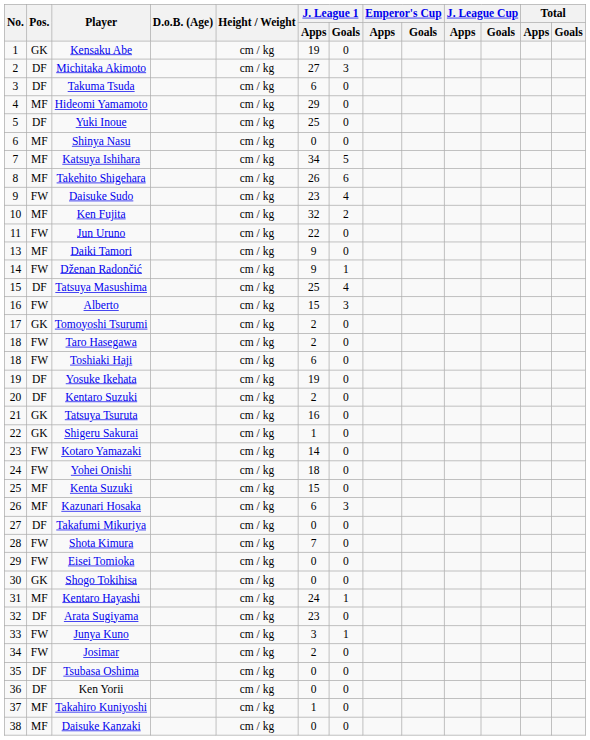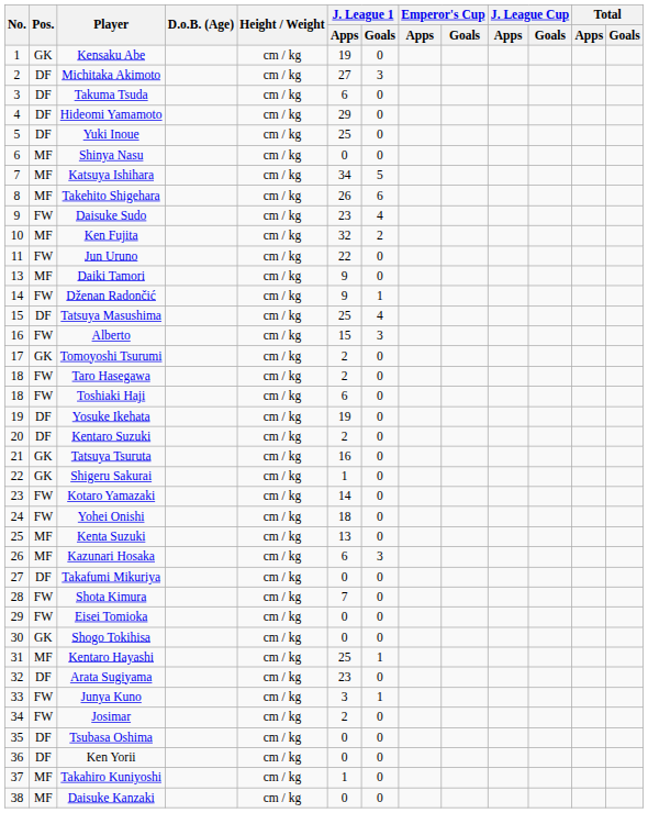 <table class="wikitable" style="text-align:center;">
 <tr>
 <th rowspan="2">No.</th>
 <th rowspan="2">Pos.</th>
 <th rowspan="2">Player</th>
 <th rowspan="2">D.o.B. (Age)</th>
 <th rowspan="2">Height / Weight</th>
 <th colspan="2"><a href='#'>J. League 1</a></th>
 <th colspan="2"><a href='#'>Emperor's Cup</a></th>
 <th colspan="2"><a href='#'>J. League Cup</a></th>
 <th colspan="2">Total</th>
 </tr>
 <tr>
 <th>Apps</th>
 <th>Goals</th>
 <th>Apps</th>
 <th>Goals</th>
 <th>Apps</th>
 <th>Goals</th>
 <th>Apps</th>
 <th>Goals</th>
 </tr>
 <tr>
 <td>1</td>
 <td>GK</td>
 <td><a href='#'>Kensaku Abe</a></td>
 <td></td>
 <td>cm / kg</td>
 <td>19</td>
 <td>0</td>
 <td></td>
 <td></td>
 <td></td>
 <td></td>
 <td></td>
 <td></td>
 </tr>
 <tr>
 <td>2</td>
 <td>DF</td>
 <td><a href='#'>Michitaka Akimoto</a></td>
 <td></td>
 <td>cm / kg</td>
 <td>27</td>
 <td>3</td>
 <td></td>
 <td></td>
 <td></td>
 <td></td>
 <td></td>
 <td></td>
 </tr>
 <tr>
 <td>3</td>
 <td>DF</td>
 <td><a href='#'>Takuma Tsuda</a></td>
 <td></td>
 <td>cm / kg</td>
 <td>6</td>
 <td>0</td>
 <td></td>
 <td></td>
 <td></td>
 <td></td>
 <td></td>
 <td></td>
 </tr>
 <tr>
 <td>4</td>
-<td>MF</td>
+<td>DF</td>
 <td><a href='#'>Hideomi Yamamoto</a></td>
 <td></td>
 <td>cm / kg</td>
 <td>29</td>
 <td>0</td>
 <td></td>
 <td></td>
 <td></td>
 <td></td>
 <td></td>
 <td></td>
 </tr>
 <tr>
 <td>5</td>
 <td>DF</td>
 <td><a href='#'>Yuki Inoue</a></td>
 <td></td>
 <td>cm / kg</td>
 <td>25</td>
 <td>0</td>
 <td></td>
 <td></td>
 <td></td>
 <td></td>
 <td></td>
 <td></td>
 </tr>
 <tr>
 <td>6</td>
 <td>MF</td>
 <td><a href='#'>Shinya Nasu</a></td>
 <td></td>
 <td>cm / kg</td>
 <td>0</td>
 <td>0</td>
 <td></td>
 <td></td>
 <td></td>
 <td></td>
 <td></td>
 <td></td>
 </tr>
 <tr>
 <td>7</td>
 <td>MF</td>
 <td><a href='#'>Katsuya Ishihara</a></td>
 <td></td>
 <td>cm / kg</td>
 <td>34</td>
 <td>5</td>
 <td></td>
 <td></td>
 <td></td>
 <td></td>
 <td></td>
 <td></td>
 </tr>
 <tr>
 <td>8</td>
 <td>MF</td>
 <td><a href='#'>Takehito Shigehara</a></td>
 <td></td>
 <td>cm / kg</td>
 <td>26</td>
 <td>6</td>
 <td></td>
 <td></td>
 <td></td>
 <td></td>
 <td></td>
 <td></td>
 </tr>
 <tr>
 <td>9</td>
 <td>FW</td>
 <td><a href='#'>Daisuke Sudo</a></td>
 <td></td>
 <td>cm / kg</td>
 <td>23</td>
 <td>4</td>
 <td></td>
 <td></td>
 <td></td>
 <td></td>
 <td></td>
 <td></td>
 </tr>
 <tr>
 <td>10</td>
 <td>MF</td>
 <td><a href='#'>Ken Fujita</a></td>
 <td></td>
 <td>cm / kg</td>
 <td>32</td>
 <td>2</td>
 <td></td>
 <td></td>
 <td></td>
 <td></td>
 <td></td>
 <td></td>
 </tr>
 <tr>
 <td>11</td>
 <td>FW</td>
 <td><a href='#'>Jun Uruno</a></td>
 <td></td>
 <td>cm / kg</td>
 <td>22</td>
 <td>0</td>
 <td></td>
 <td></td>
 <td></td>
 <td></td>
 <td></td>
 <td></td>
 </tr>
 <tr>
 <td>13</td>
 <td>MF</td>
 <td><a href='#'>Daiki Tamori</a></td>
 <td></td>
 <td>cm / kg</td>
 <td>9</td>
 <td>0</td>
 <td></td>
 <td></td>
 <td></td>
 <td></td>
 <td></td>
 <td></td>
 </tr>
 <tr>
 <td>14</td>
 <td>FW</td>
 <td><a href='#'>Dženan Radončić</a></td>
 <td></td>
 <td>cm / kg</td>
 <td>9</td>
 <td>1</td>
 <td></td>
 <td></td>
 <td></td>
 <td></td>
 <td></td>
 <td></td>
 </tr>
 <tr>
 <td>15</td>
 <td>DF</td>
 <td><a href='#'>Tatsuya Masushima</a></td>
 <td></td>
 <td>cm / kg</td>
 <td>25</td>
 <td>4</td>
 <td></td>
 <td></td>
 <td></td>
 <td></td>
 <td></td>
 <td></td>
 </tr>
 <tr>
 <td>16</td>
 <td>FW</td>
 <td><a href='#'>Alberto</a></td>
 <td></td>
 <td>cm / kg</td>
 <td>15</td>
 <td>3</td>
 <td></td>
 <td></td>
 <td></td>
 <td></td>
 <td></td>
 <td></td>
 </tr>
 <tr>
 <td>17</td>
 <td>GK</td>
 <td><a href='#'>Tomoyoshi Tsurumi</a></td>
 <td></td>
 <td>cm / kg</td>
 <td>2</td>
 <td>0</td>
 <td></td>
 <td></td>
 <td></td>
 <td></td>
 <td></td>
 <td></td>
 </tr>
 <tr>
 <td>18</td>
 <td>FW</td>
 <td><a href='#'>Taro Hasegawa</a></td>
 <td></td>
 <td>cm / kg</td>
 <td>2</td>
 <td>0</td>
 <td></td>
 <td></td>
 <td></td>
 <td></td>
 <td></td>
 <td></td>
 </tr>
 <tr>
 <td>18</td>
 <td>FW</td>
 <td><a href='#'>Toshiaki Haji</a></td>
 <td></td>
 <td>cm / kg</td>
 <td>6</td>
 <td>0</td>
 <td></td>
 <td></td>
 <td></td>
 <td></td>
 <td></td>
 <td></td>
 </tr>
 <tr>
 <td>19</td>
 <td>DF</td>
 <td><a href='#'>Yosuke Ikehata</a></td>
 <td></td>
 <td>cm / kg</td>
 <td>19</td>
 <td>0</td>
 <td></td>
 <td></td>
 <td></td>
 <td></td>
 <td></td>
 <td></td>
 </tr>
 <tr>
 <td>20</td>
 <td>DF</td>
 <td><a href='#'>Kentaro Suzuki</a></td>
 <td></td>
 <td>cm / kg</td>
 <td>2</td>
 <td>0</td>
 <td></td>
 <td></td>
 <td></td>
 <td></td>
 <td></td>
 <td></td>
 </tr>
 <tr>
 <td>21</td>
 <td>GK</td>
 <td><a href='#'>Tatsuya Tsuruta</a></td>
 <td></td>
 <td>cm / kg</td>
 <td>16</td>
 <td>0</td>
 <td></td>
 <td></td>
 <td></td>
 <td></td>
 <td></td>
 <td></td>
 </tr>
 <tr>
 <td>22</td>
 <td>GK</td>
 <td><a href='#'>Shigeru Sakurai</a></td>
 <td></td>
 <td>cm / kg</td>
 <td>1</td>
 <td>0</td>
 <td></td>
 <td></td>
 <td></td>
 <td></td>
 <td></td>
 <td></td>
 </tr>
 <tr>
 <td>23</td>
 <td>FW</td>
 <td><a href='#'>Kotaro Yamazaki</a></td>
 <td></td>
 <td>cm / kg</td>
 <td>14</td>
 <td>0</td>
 <td></td>
 <td></td>
 <td></td>
 <td></td>
 <td></td>
 <td></td>
 </tr>
 <tr>
 <td>24</td>
 <td>FW</td>
 <td><a href='#'>Yohei Onishi</a></td>
 <td></td>
 <td>cm / kg</td>
 <td>18</td>
 <td>0</td>
 <td></td>
 <td></td>
 <td></td>
 <td></td>
 <td></td>
 <td></td>
 </tr>
 <tr>
 <td>25</td>
 <td>MF</td>
 <td><a href='#'>Kenta Suzuki</a></td>
 <td></td>
 <td>cm / kg</td>
-<td>15</td>
+<td>13</td>
 <td>0</td>
 <td></td>
 <td></td>
 <td></td>
 <td></td>
 <td></td>
 <td></td>
 </tr>
 <tr>
 <td>26</td>
 <td>MF</td>
 <td><a href='#'>Kazunari Hosaka</a></td>
 <td></td>
 <td>cm / kg</td>
 <td>6</td>
 <td>3</td>
 <td></td>
 <td></td>
 <td></td>
 <td></td>
 <td></td>
 <td></td>
 </tr>
 <tr>
 <td>27</td>
 <td>DF</td>
 <td><a href='#'>Takafumi Mikuriya</a></td>
 <td></td>
 <td>cm / kg</td>
 <td>0</td>
 <td>0</td>
 <td></td>
 <td></td>
 <td></td>
 <td></td>
 <td></td>
 <td></td>
 </tr>
 <tr>
 <td>28</td>
 <td>FW</td>
 <td><a href='#'>Shota Kimura</a></td>
 <td></td>
 <td>cm / kg</td>
 <td>7</td>
 <td>0</td>
 <td></td>
 <td></td>
 <td></td>
 <td></td>
 <td></td>
 <td></td>
 </tr>
 <tr>
 <td>29</td>
 <td>FW</td>
 <td><a href='#'>Eisei Tomioka</a></td>
 <td></td>
 <td>cm / kg</td>
 <td>0</td>
 <td>0</td>
 <td></td>
 <td></td>
 <td></td>
 <td></td>
 <td></td>
 <td></td>
 </tr>
 <tr>
 <td>30</td>
 <td>GK</td>
 <td><a href='#'>Shogo Tokihisa</a></td>
 <td></td>
 <td>cm / kg</td>
 <td>0</td>
 <td>0</td>
 <td></td>
 <td></td>
 <td></td>
 <td></td>
 <td></td>
 <td></td>
 </tr>
 <tr>
 <td>31</td>
 <td>MF</td>
 <td><a href='#'>Kentaro Hayashi</a></td>
 <td></td>
 <td>cm / kg</td>
-<td>24</td>
+<td>25</td>
 <td>1</td>
 <td></td>
 <td></td>
 <td></td>
 <td></td>
 <td></td>
 <td></td>
 </tr>
 <tr>
 <td>32</td>
 <td>DF</td>
 <td><a href='#'>Arata Sugiyama</a></td>
 <td></td>
 <td>cm / kg</td>
 <td>23</td>
 <td>0</td>
 <td></td>
 <td></td>
 <td></td>
 <td></td>
 <td></td>
 <td></td>
 </tr>
 <tr>
 <td>33</td>
 <td>FW</td>
 <td><a href='#'>Junya Kuno</a></td>
 <td></td>
 <td>cm / kg</td>
 <td>3</td>
 <td>1</td>
 <td></td>
 <td></td>
 <td></td>
 <td></td>
 <td></td>
 <td></td>
 </tr>
 <tr>
 <td>34</td>
 <td>FW</td>
 <td><a href='#'>Josimar</a></td>
 <td></td>
 <td>cm / kg</td>
 <td>2</td>
 <td>0</td>
 <td></td>
 <td></td>
 <td></td>
 <td></td>
 <td></td>
 <td></td>
 </tr>
 <tr>
 <td>35</td>
 <td>DF</td>
 <td><a href='#'>Tsubasa Oshima</a></td>
 <td></td>
 <td>cm / kg</td>
 <td>0</td>
 <td>0</td>
 <td></td>
 <td></td>
 <td></td>
 <td></td>
 <td></td>
 <td></td>
 </tr>
 <tr>
 <td>36</td>
 <td>DF</td>
 <td>Ken Yorii</td>
 <td></td>
 <td>cm / kg</td>
 <td>0</td>
 <td>0</td>
 <td></td>
 <td></td>
 <td></td>
 <td></td>
 <td></td>
 <td></td>
 </tr>
 <tr>
 <td>37</td>
 <td>MF</td>
 <td><a href='#'>Takahiro Kuniyoshi</a></td>
 <td></td>
 <td>cm / kg</td>
 <td>1</td>
 <td>0</td>
 <td></td>
 <td></td>
 <td></td>
 <td></td>
 <td></td>
 <td></td>
 </tr>
 <tr>
 <td>38</td>
 <td>MF</td>
 <td><a href='#'>Daisuke Kanzaki</a></td>
 <td></td>
 <td>cm / kg</td>
 <td>0</td>
 <td>0</td>
 <td></td>
 <td></td>
 <td></td>
 <td></td>
 <td></td>
 <td></td>
 </tr>
 </table>
